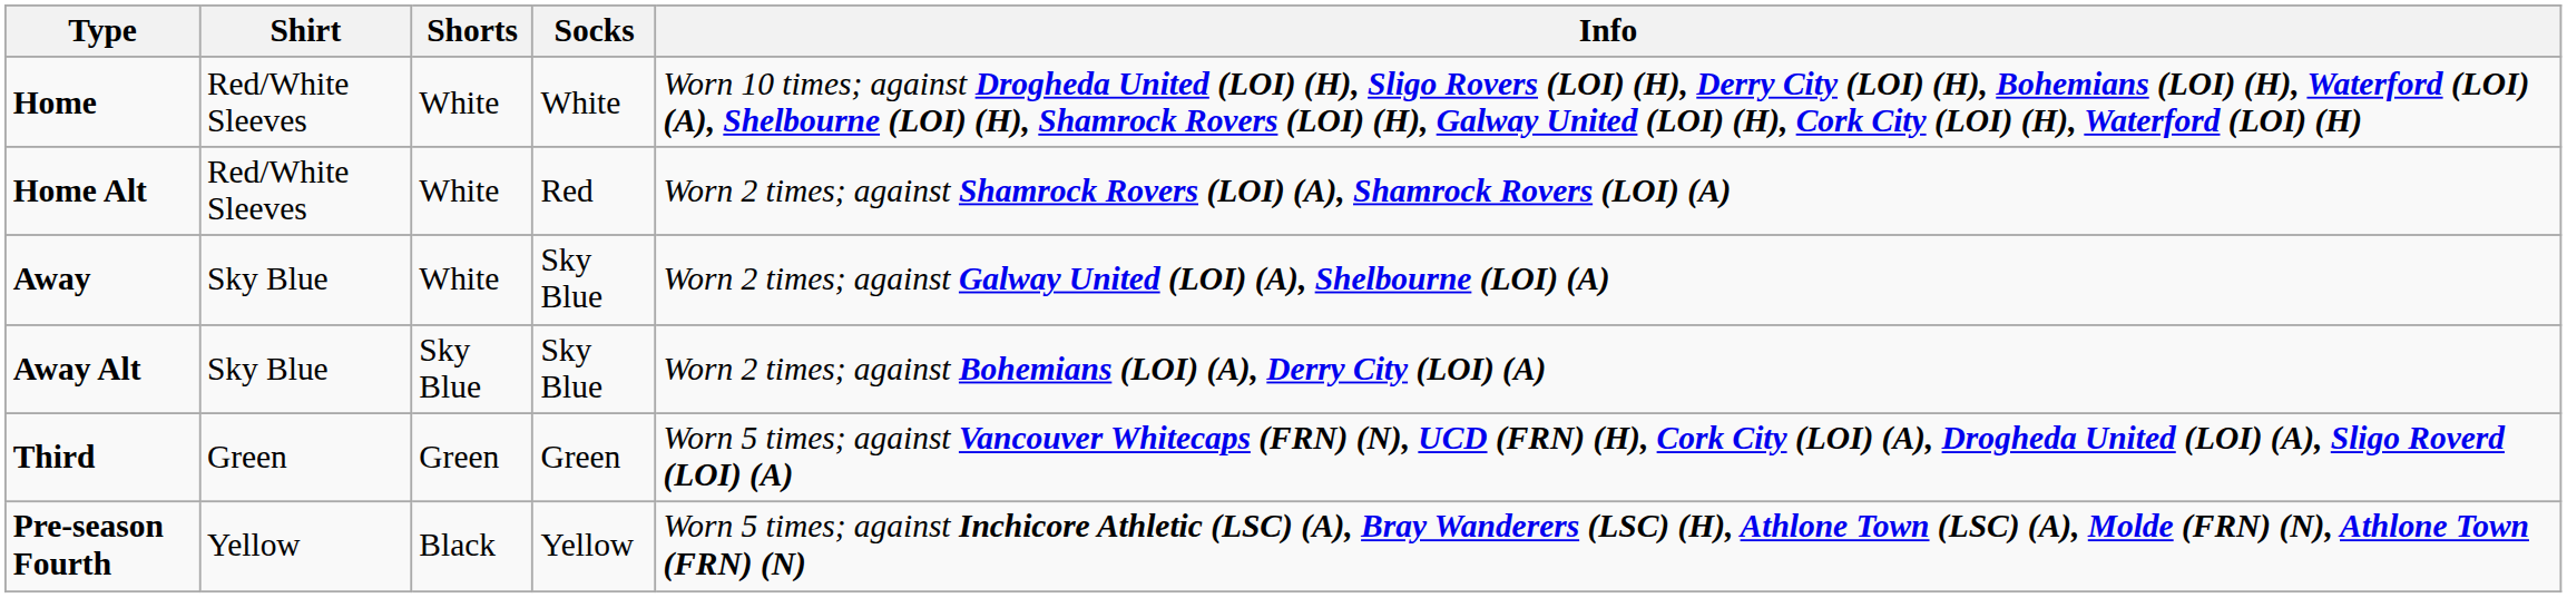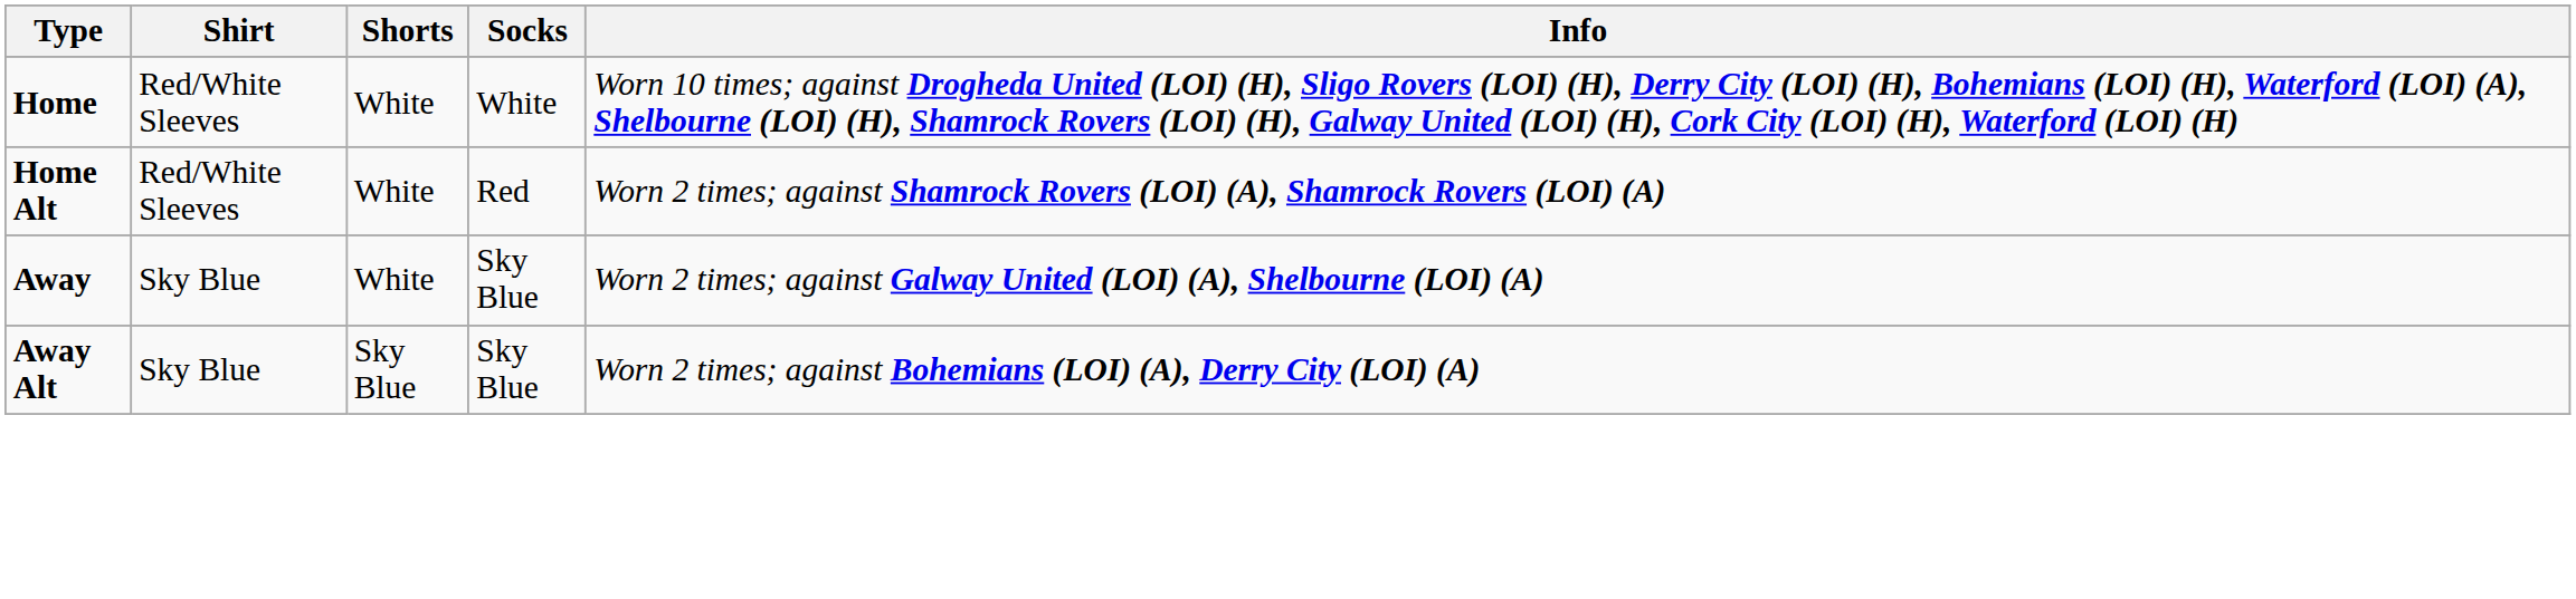 <table class="wikitable">
 <tr>
 <th>Type</th>
 <th>Shirt</th>
 <th>Shorts</th>
 <th>Socks</th>
 <th>Info</th>
 </tr>
 <tr>
 <td><span><strong>Home</strong></span></td>
 <td>Red/White Sleeves</td>
 <td>White</td>
 <td>White</td>
 <td><em>Worn 10 times; against</em> <strong><em><a href='#'>Drogheda United</a> (LOI) (H), <a href='#'>Sligo Rovers</a> (LOI) (H), <a href='#'>Derry City</a> (LOI) (H), <a href='#'>Bohemians</a> (LOI) (H), <a href='#'>Waterford</a> (LOI) (A), <a href='#'>Shelbourne</a> (LOI) (H), <a href='#'>Shamrock Rovers</a> (LOI) (H), <a href='#'>Galway United</a> (LOI) (H), <a href='#'>Cork City</a> (LOI) (H), <a href='#'>Waterford</a> (LOI) (H)</em></strong></td>
 </tr>
 <tr>
 <td><span><strong>Home Alt</strong></span></td>
 <td>Red/White Sleeves</td>
 <td>White</td>
 <td>Red</td>
 <td><em>Worn 2 times; against</em> <strong><em><a href='#'>Shamrock Rovers</a> (LOI) (A), <a href='#'>Shamrock Rovers</a> (LOI) (A)</em></strong></td>
 </tr>
 <tr>
 <td><span><strong>Away</strong></span></td>
 <td>Sky Blue</td>
 <td>White</td>
 <td>Sky Blue</td>
 <td><em>Worn 2 times; against</em> <strong><em><a href='#'>Galway United</a> (LOI) (A), <a href='#'>Shelbourne</a> (LOI) (A)</em></strong></td>
 </tr>
 <tr>
 <td><span><strong>Away Alt</strong></span></td>
 <td>Sky Blue</td>
 <td>Sky Blue</td>
 <td>Sky Blue</td>
 <td><em>Worn 2 times; against</em> <strong><em><a href='#'>Bohemians</a> (LOI) (A), <a href='#'>Derry City</a> (LOI) (A)</em></strong></td>
 </tr>
-<tr>
-<td><span><strong>Third</strong></span></td>
-<td>Green</td>
-<td>Green</td>
-<td>Green</td>
-<td><em>Worn 5 times; against</em> <strong><em><a href='#'>Vancouver Whitecaps</a> (FRN) (N), <a href='#'>UCD</a> (FRN) (H), <a href='#'>Cork City</a> (LOI) (A), <a href='#'>Drogheda United</a> (LOI) (A), <a href='#'>Sligo Roverd</a> (LOI) (A)</em></strong></td>
-</tr>
-<tr>
-<td><span><strong>Pre-season Fourth</strong></span></td>
-<td>Yellow</td>
-<td>Black</td>
-<td>Yellow</td>
-<td><em>Worn 5 times; against</em> <strong><em>Inchicore Athletic (LSC) (A), <a href='#'>Bray Wanderers</a> (LSC) (H), <a href='#'>Athlone Town</a> (LSC) (A), <a href='#'>Molde</a> (FRN) (N), <a href='#'>Athlone Town</a> (FRN) (N)</em></strong></td>
-</tr>
 </table>
